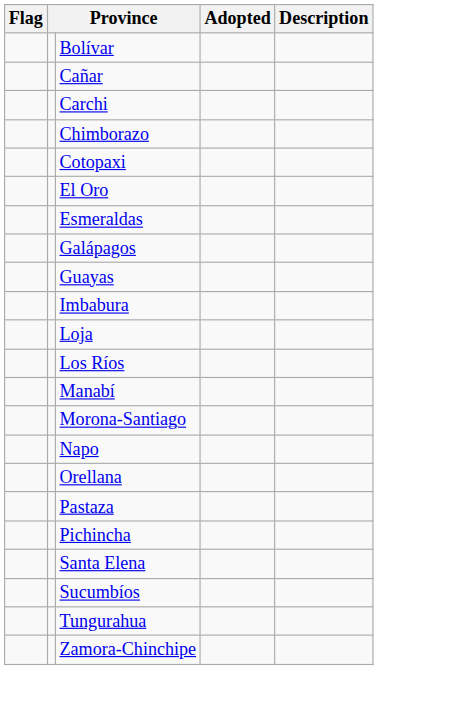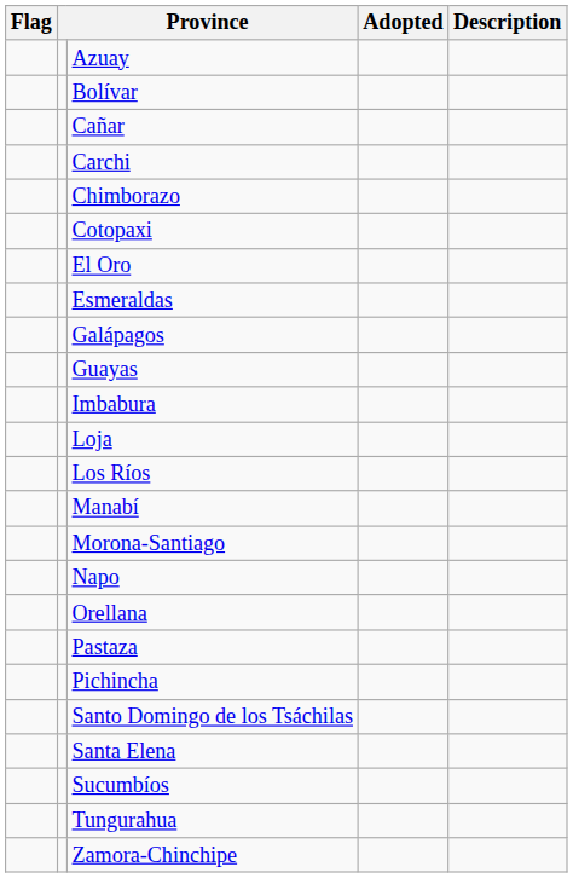 <table class="wikitable sortable">
 <tr>
 <th class="unsortable">Flag</th>
 <th colspan="2">Province</th>
 <th>Adopted</th>
 <th class="unsortable">Description</th>
+</tr>
+<tr>
+<td></td>
+<td></td>
+<td><a href='#'>Azuay</a></td>
+<td></td>
+<td></td>
 </tr>
 <tr>
 <td></td>
 <td></td>
 <td><a href='#'>Bolívar</a></td>
 <td></td>
 <td></td>
 </tr>
 <tr>
 <td></td>
 <td></td>
 <td><a href='#'>Cañar</a></td>
 <td></td>
 <td></td>
 </tr>
 <tr>
 <td></td>
 <td></td>
 <td><a href='#'>Carchi</a></td>
 <td></td>
 <td></td>
 </tr>
 <tr>
 <td></td>
 <td></td>
 <td><a href='#'>Chimborazo</a></td>
 <td></td>
 <td></td>
 </tr>
 <tr>
 <td></td>
 <td></td>
 <td><a href='#'>Cotopaxi</a></td>
 <td></td>
 <td></td>
 </tr>
 <tr>
 <td></td>
 <td></td>
 <td><a href='#'>El Oro</a></td>
 <td></td>
 <td></td>
 </tr>
 <tr>
 <td></td>
 <td></td>
 <td><a href='#'>Esmeraldas</a></td>
 <td></td>
 <td></td>
 </tr>
 <tr>
 <td></td>
 <td></td>
 <td><a href='#'>Galápagos</a></td>
 <td></td>
 <td></td>
 </tr>
 <tr>
 <td></td>
 <td></td>
 <td><a href='#'>Guayas</a></td>
 <td></td>
 <td></td>
 </tr>
 <tr>
 <td></td>
 <td></td>
 <td><a href='#'>Imbabura</a></td>
 <td></td>
 <td></td>
 </tr>
 <tr>
 <td></td>
 <td></td>
 <td><a href='#'>Loja</a></td>
 <td></td>
 <td></td>
 </tr>
 <tr>
 <td></td>
 <td></td>
 <td><a href='#'>Los Ríos</a></td>
 <td></td>
 <td></td>
 </tr>
 <tr>
 <td></td>
 <td></td>
 <td><a href='#'>Manabí</a></td>
 <td></td>
 <td></td>
 </tr>
 <tr>
 <td></td>
 <td></td>
 <td><a href='#'>Morona-Santiago</a></td>
 <td></td>
 <td></td>
 </tr>
 <tr>
 <td></td>
 <td></td>
 <td><a href='#'>Napo</a></td>
 <td></td>
 <td></td>
 </tr>
 <tr>
 <td></td>
 <td></td>
 <td><a href='#'>Orellana</a></td>
 <td></td>
 <td></td>
 </tr>
 <tr>
 <td></td>
 <td></td>
 <td><a href='#'>Pastaza</a></td>
 <td></td>
 <td></td>
 </tr>
 <tr>
 <td></td>
 <td></td>
 <td><a href='#'>Pichincha</a></td>
 <td></td>
 <td></td>
 </tr>
 <tr>
 <td></td>
 <td></td>
+<td><a href='#'>Santo Domingo de los Tsáchilas</a></td>
+<td></td>
+<td></td>
+</tr>
+<tr>
+<td></td>
+<td></td>
 <td><a href='#'>Santa Elena</a></td>
 <td></td>
 <td></td>
 </tr>
 <tr>
 <td></td>
 <td></td>
 <td><a href='#'>Sucumbíos</a></td>
 <td></td>
 <td></td>
 </tr>
 <tr>
 <td></td>
 <td></td>
 <td><a href='#'>Tungurahua</a></td>
 <td></td>
 <td></td>
 </tr>
 <tr>
 <td></td>
 <td></td>
 <td><a href='#'>Zamora-Chinchipe</a></td>
 <td></td>
 <td></td>
 </tr>
 </table>
